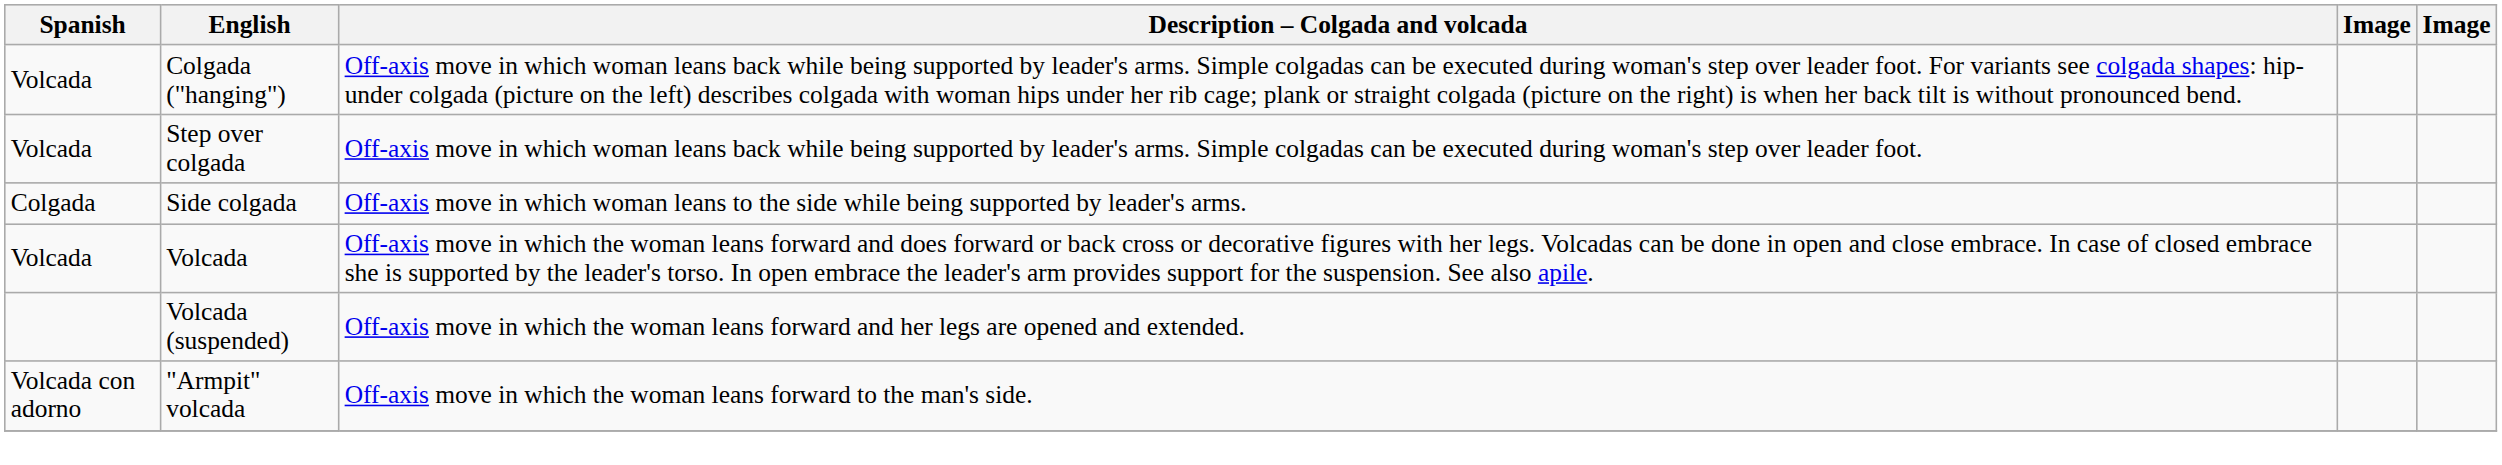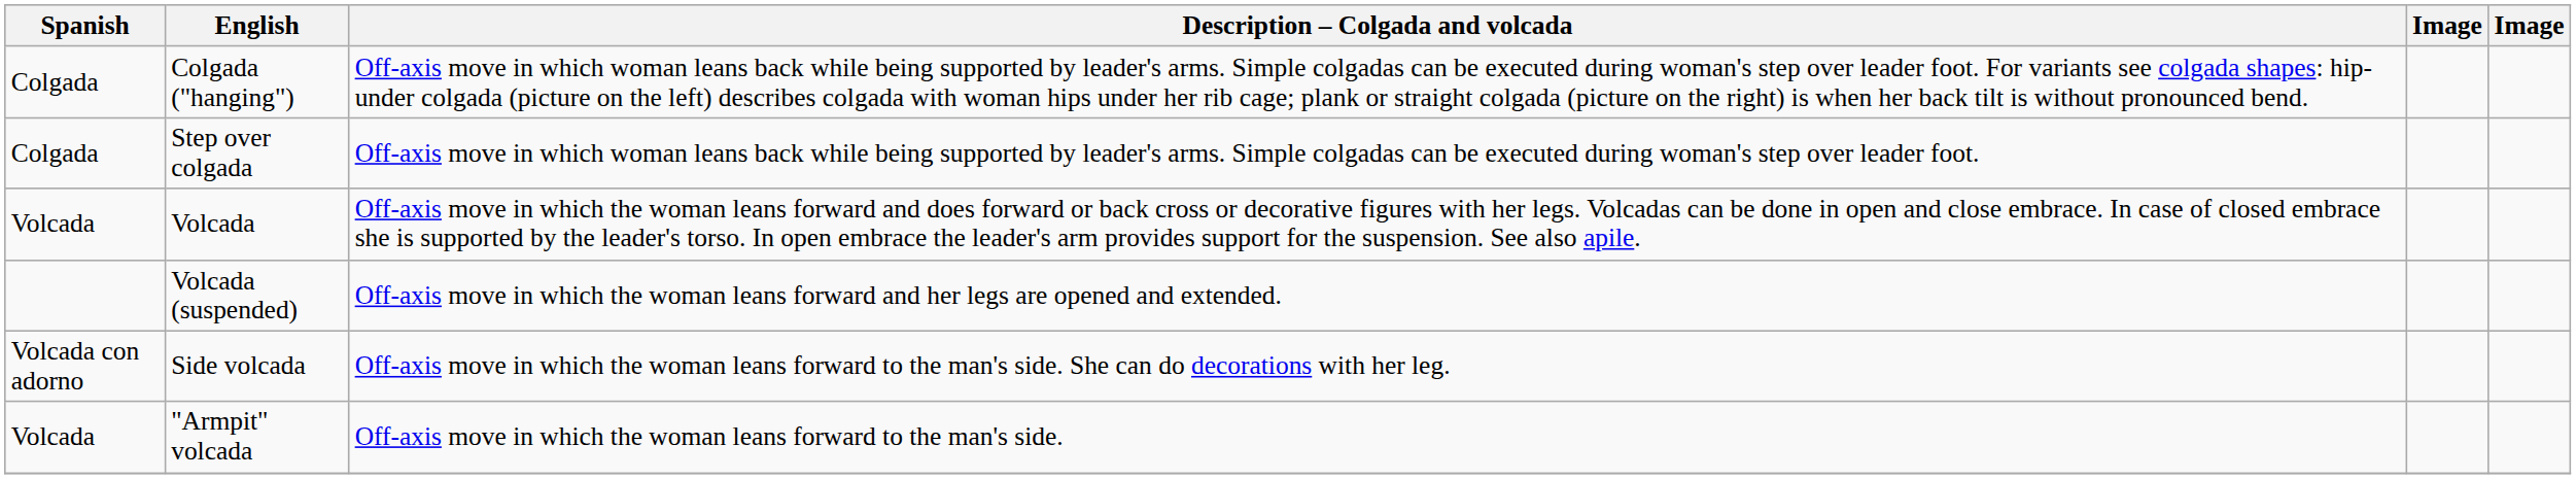 <table class="wikitable sortable">
 <tr>
 <th>Spanish</th>
 <th>English</th>
 <th>Description – Colgada and volcada</th>
 <th class="unsortable">Image</th>
 <th class="unsortable">Image</th>
 </tr>
 <tr>
-<td> Volcada</td>
+<td>Colgada</td>
 <td>Colgada ("hanging")</td>
 <td><a href='#'>Off-axis</a> move in which woman leans back while being supported by leader's arms. Simple colgadas can be executed during woman's step over leader foot.  For variants see <a href='#'>colgada shapes</a>: hip-under colgada (picture on the left) describes colgada with woman hips under her rib cage; plank or straight colgada (picture on the right) is when her back tilt is without pronounced bend.</td>
 <td></td>
 <td></td>
 </tr>
 <tr>
-<td> Volcada</td>
+<td>Colgada</td>
 <td>Step over colgada</td>
 <td><a href='#'>Off-axis</a> move in which woman leans back while being supported by leader's arms. Simple colgadas can be executed during woman's step over leader foot.</td>
-<td></td>
-<td></td>
-</tr>
-<tr>
-<td>Colgada</td>
-<td>Side colgada</td>
-<td><a href='#'>Off-axis</a> move in which woman leans to the side while being supported by leader's arms.</td>
 <td></td>
 <td></td>
 </tr>
 <tr>
 <td>Volcada</td>
 <td>Volcada</td>
 <td><a href='#'>Off-axis</a> move in which the woman leans forward and does forward or back cross or decorative figures with her legs. Volcadas can be done in open and close embrace. In case of closed embrace she is supported by the leader's torso. In open embrace the leader's arm provides support for the suspension. See also <a href='#'>apile</a>.</td>
 <td></td>
 <td></td>
 </tr>
 <tr>
 <td></td>
 <td>Volcada (suspended)</td>
 <td><a href='#'>Off-axis</a> move in which the woman leans forward and her legs are opened and extended.</td>
 <td></td>
 <td></td>
 </tr>
 <tr>
 <td> Volcada con adorno</td>
+<td>Side volcada</td>
+<td><a href='#'>Off-axis</a> move in which the woman leans forward to the man's side. She can do <a href='#'>decorations</a> with her leg.</td>
+<td></td>
+<td></td>
+</tr>
+<tr>
+<td> Volcada</td>
 <td>"Armpit" volcada</td>
 <td><a href='#'>Off-axis</a> move in which the woman leans forward to the man's side.</td>
 <td></td>
 <td></td>
 </tr>
 <tr>
 </tr>
 </table>
